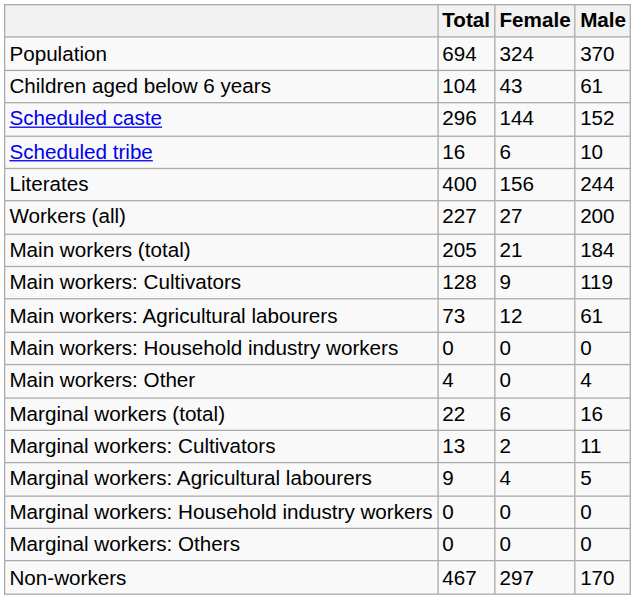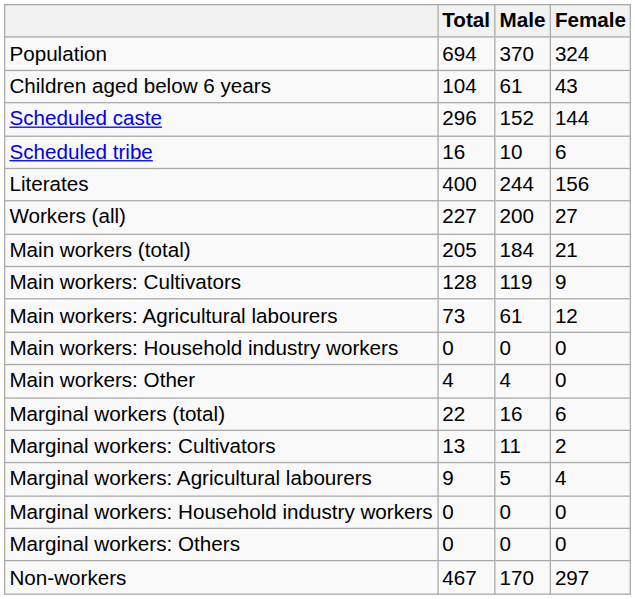 <table class="wikitable sortable">
 <tr>
 <th></th>
 <th>Total</th>
+<th>Male</th>
 <th>Female</th>
-<th>Male</th>
 </tr>
 <tr>
 <td>Population</td>
 <td>694</td>
+<td>370</td>
 <td>324</td>
-<td>370</td>
 </tr>
 <tr>
 <td>Children aged below 6 years</td>
 <td>104</td>
+<td>61</td>
 <td>43</td>
-<td>61</td>
 </tr>
 <tr>
 <td><a href='#'>Scheduled caste</a></td>
 <td>296</td>
+<td>152</td>
 <td>144</td>
-<td>152</td>
 </tr>
 <tr>
 <td><a href='#'>Scheduled tribe</a></td>
 <td>16</td>
+<td>10</td>
 <td>6</td>
-<td>10</td>
 </tr>
 <tr>
 <td>Literates</td>
 <td>400</td>
+<td>244</td>
 <td>156</td>
-<td>244</td>
 </tr>
 <tr>
 <td>Workers (all)</td>
 <td>227</td>
+<td>200</td>
 <td>27</td>
-<td>200</td>
 </tr>
 <tr>
 <td>Main workers (total)</td>
 <td>205</td>
+<td>184</td>
 <td>21</td>
-<td>184</td>
 </tr>
 <tr>
 <td>Main workers: Cultivators</td>
 <td>128</td>
+<td>119</td>
 <td>9</td>
-<td>119</td>
 </tr>
 <tr>
 <td>Main workers: Agricultural labourers</td>
 <td>73</td>
+<td>61</td>
 <td>12</td>
-<td>61</td>
 </tr>
 <tr>
 <td>Main workers: Household industry workers</td>
 <td>0</td>
 <td>0</td>
 <td>0</td>
 </tr>
 <tr>
 <td>Main workers: Other</td>
 <td>4</td>
+<td>4</td>
 <td>0</td>
-<td>4</td>
 </tr>
 <tr>
 <td>Marginal workers (total)</td>
 <td>22</td>
+<td>16</td>
 <td>6</td>
-<td>16</td>
 </tr>
 <tr>
 <td>Marginal workers: Cultivators</td>
 <td>13</td>
+<td>11</td>
 <td>2</td>
-<td>11</td>
 </tr>
 <tr>
 <td>Marginal workers: Agricultural labourers</td>
 <td>9</td>
+<td>5</td>
 <td>4</td>
-<td>5</td>
 </tr>
 <tr>
 <td>Marginal workers: Household industry workers</td>
 <td>0</td>
 <td>0</td>
 <td>0</td>
 </tr>
 <tr>
 <td>Marginal workers: Others</td>
 <td>0</td>
 <td>0</td>
 <td>0</td>
 </tr>
 <tr>
 <td>Non-workers</td>
 <td>467</td>
+<td>170</td>
 <td>297</td>
-<td>170</td>
 </tr>
 </table>
